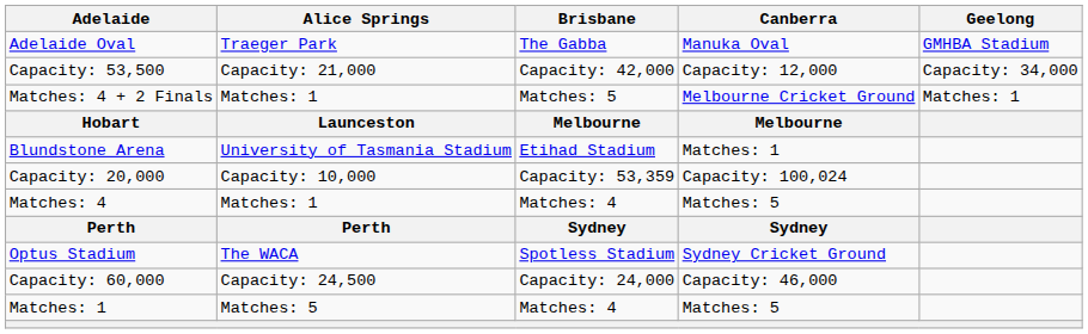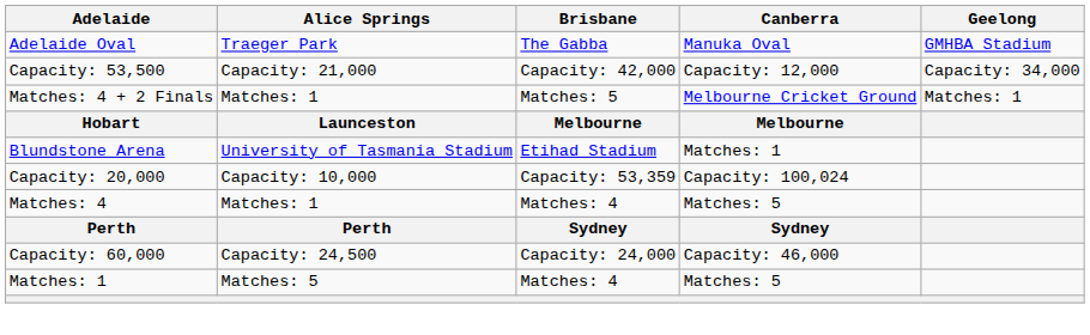 <table class="wikitable">
 <tr>
 <th>Adelaide</th>
 <th>Alice Springs</th>
 <th>Brisbane</th>
 <th>Canberra</th>
 <th>Geelong</th>
 </tr>
 <tr>
 <td><a href='#'>Adelaide Oval</a></td>
 <td><a href='#'>Traeger Park</a></td>
 <td><a href='#'>The Gabba</a></td>
 <td><a href='#'>Manuka Oval</a></td>
 <td><a href='#'>GMHBA Stadium</a></td>
 </tr>
 <tr>
 <td>Capacity: 53,500</td>
 <td>Capacity: 21,000</td>
 <td>Capacity: 42,000</td>
 <td>Capacity: 12,000</td>
 <td>Capacity: 34,000</td>
 </tr>
 <tr>
 <td>Matches: 4 + 2 Finals</td>
 <td>Matches: 1</td>
 <td>Matches: 5</td>
 <td><a href='#'>Melbourne Cricket Ground</a></td>
 <td>Matches: 1</td>
 </tr>
 <tr>
 <th>Hobart</th>
 <th>Launceston</th>
 <th>Melbourne</th>
 <th>Melbourne</th>
 <th></th>
 </tr>
 <tr>
 <td><a href='#'>Blundstone Arena</a></td>
 <td><a href='#'>University of Tasmania Stadium</a></td>
 <td><a href='#'>Etihad Stadium</a></td>
 <td>Matches: 1</td>
 <td></td>
 </tr>
 <tr>
 <td>Capacity: 20,000</td>
 <td>Capacity: 10,000</td>
 <td>Capacity: 53,359</td>
 <td>Capacity: 100,024</td>
 <td></td>
 </tr>
 <tr>
 <td>Matches: 4</td>
 <td>Matches: 1</td>
 <td>Matches: 4</td>
 <td>Matches: 5</td>
 <td></td>
 </tr>
 <tr>
 <th>Perth</th>
 <th>Perth</th>
 <th>Sydney</th>
 <th>Sydney</th>
 <th></th>
 </tr>
 <tr>
-<td><a href='#'>Optus Stadium</a></td>
-<td><a href='#'>The WACA</a></td>
-<td><a href='#'>Spotless Stadium</a></td>
-<td><a href='#'>Sydney Cricket Ground</a></td>
-<td></td>
-</tr>
-<tr>
 <td>Capacity: 60,000</td>
 <td>Capacity: 24,500</td>
 <td>Capacity: 24,000</td>
 <td>Capacity: 46,000</td>
 <td></td>
 </tr>
 <tr>
 <td>Matches: 1</td>
 <td>Matches: 5</td>
 <td>Matches: 4</td>
 <td>Matches: 5</td>
 <td></td>
 </tr>
 <tr>
 <th colspan="5"></th>
 </tr>
 </table>
